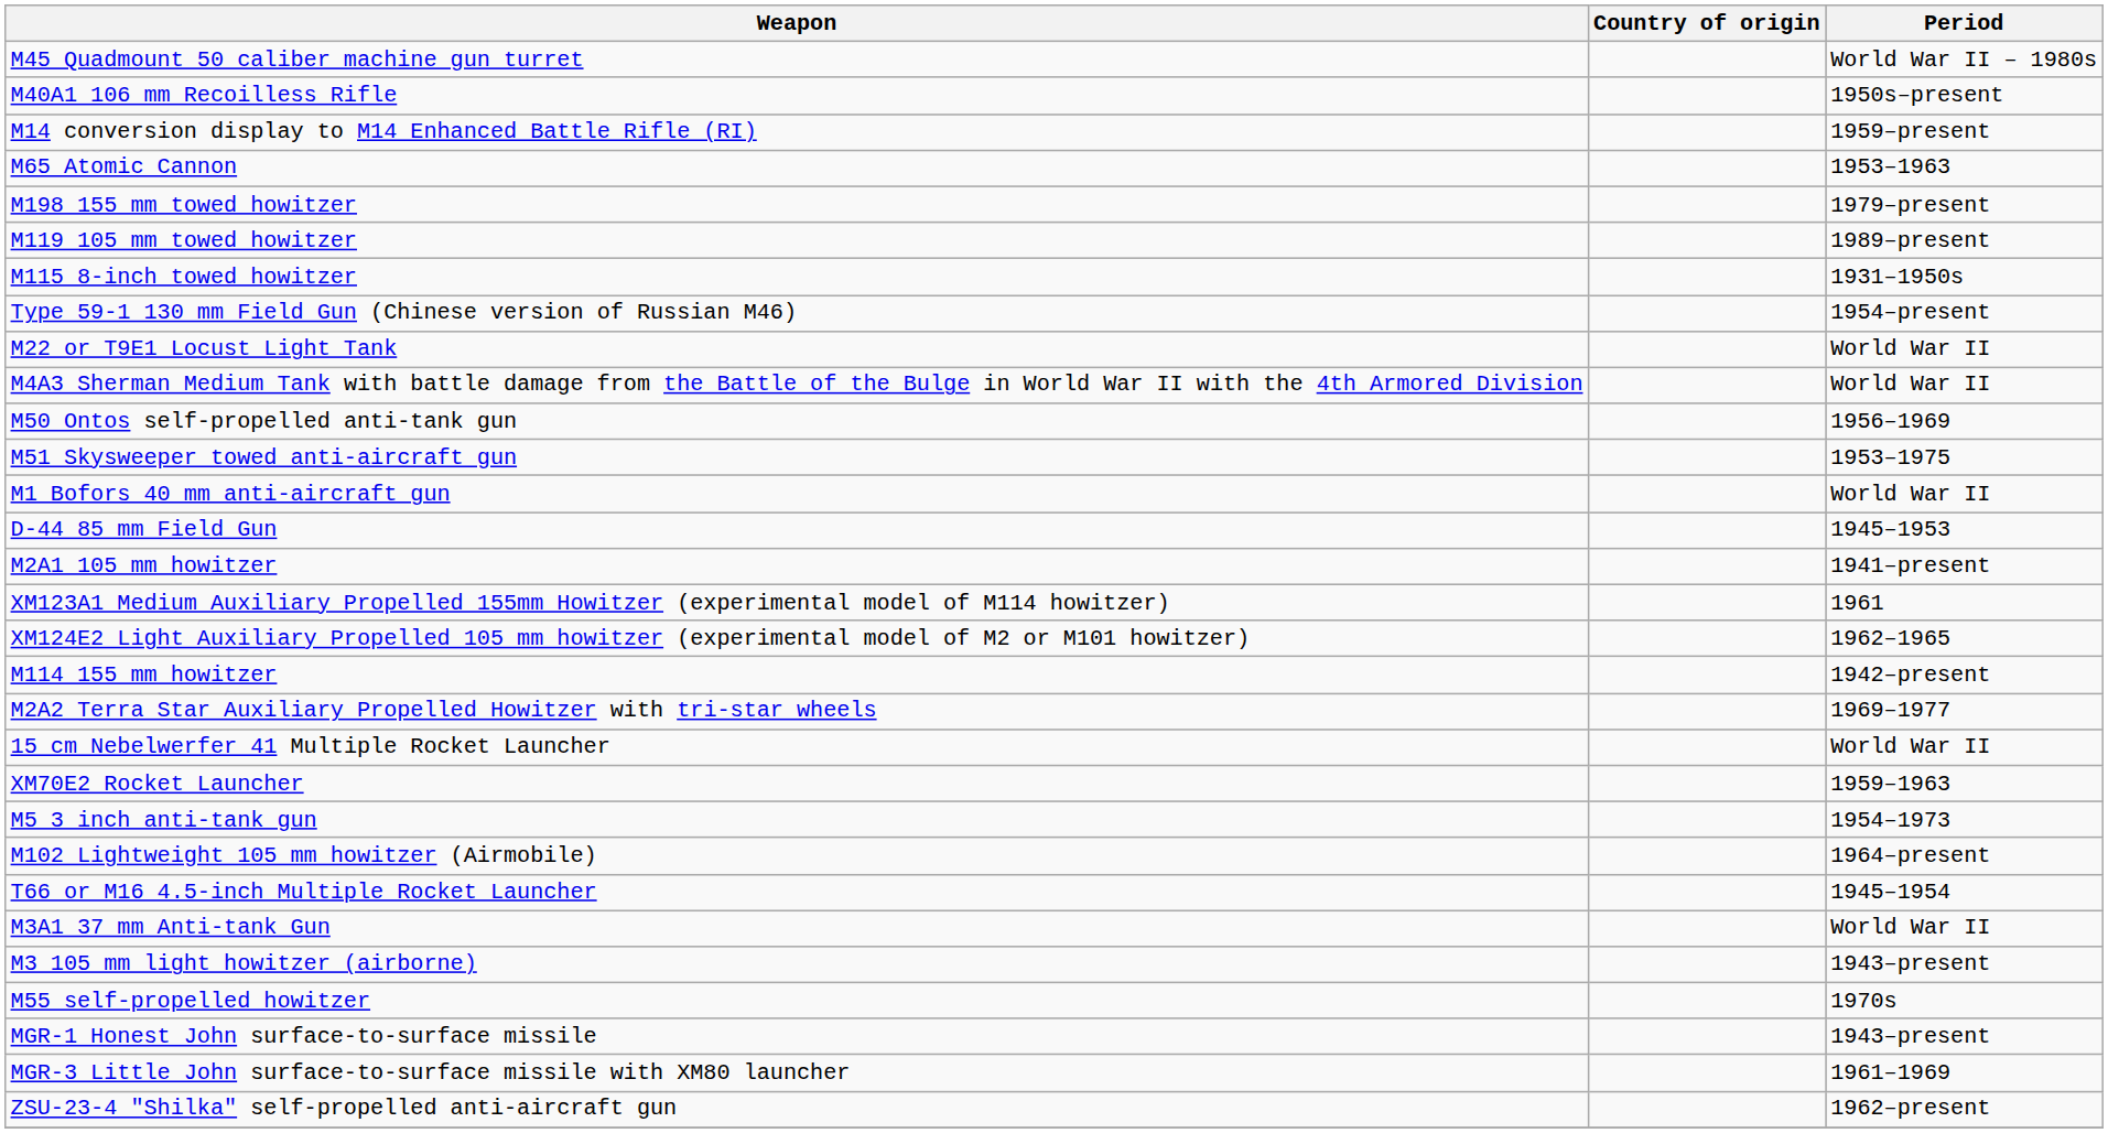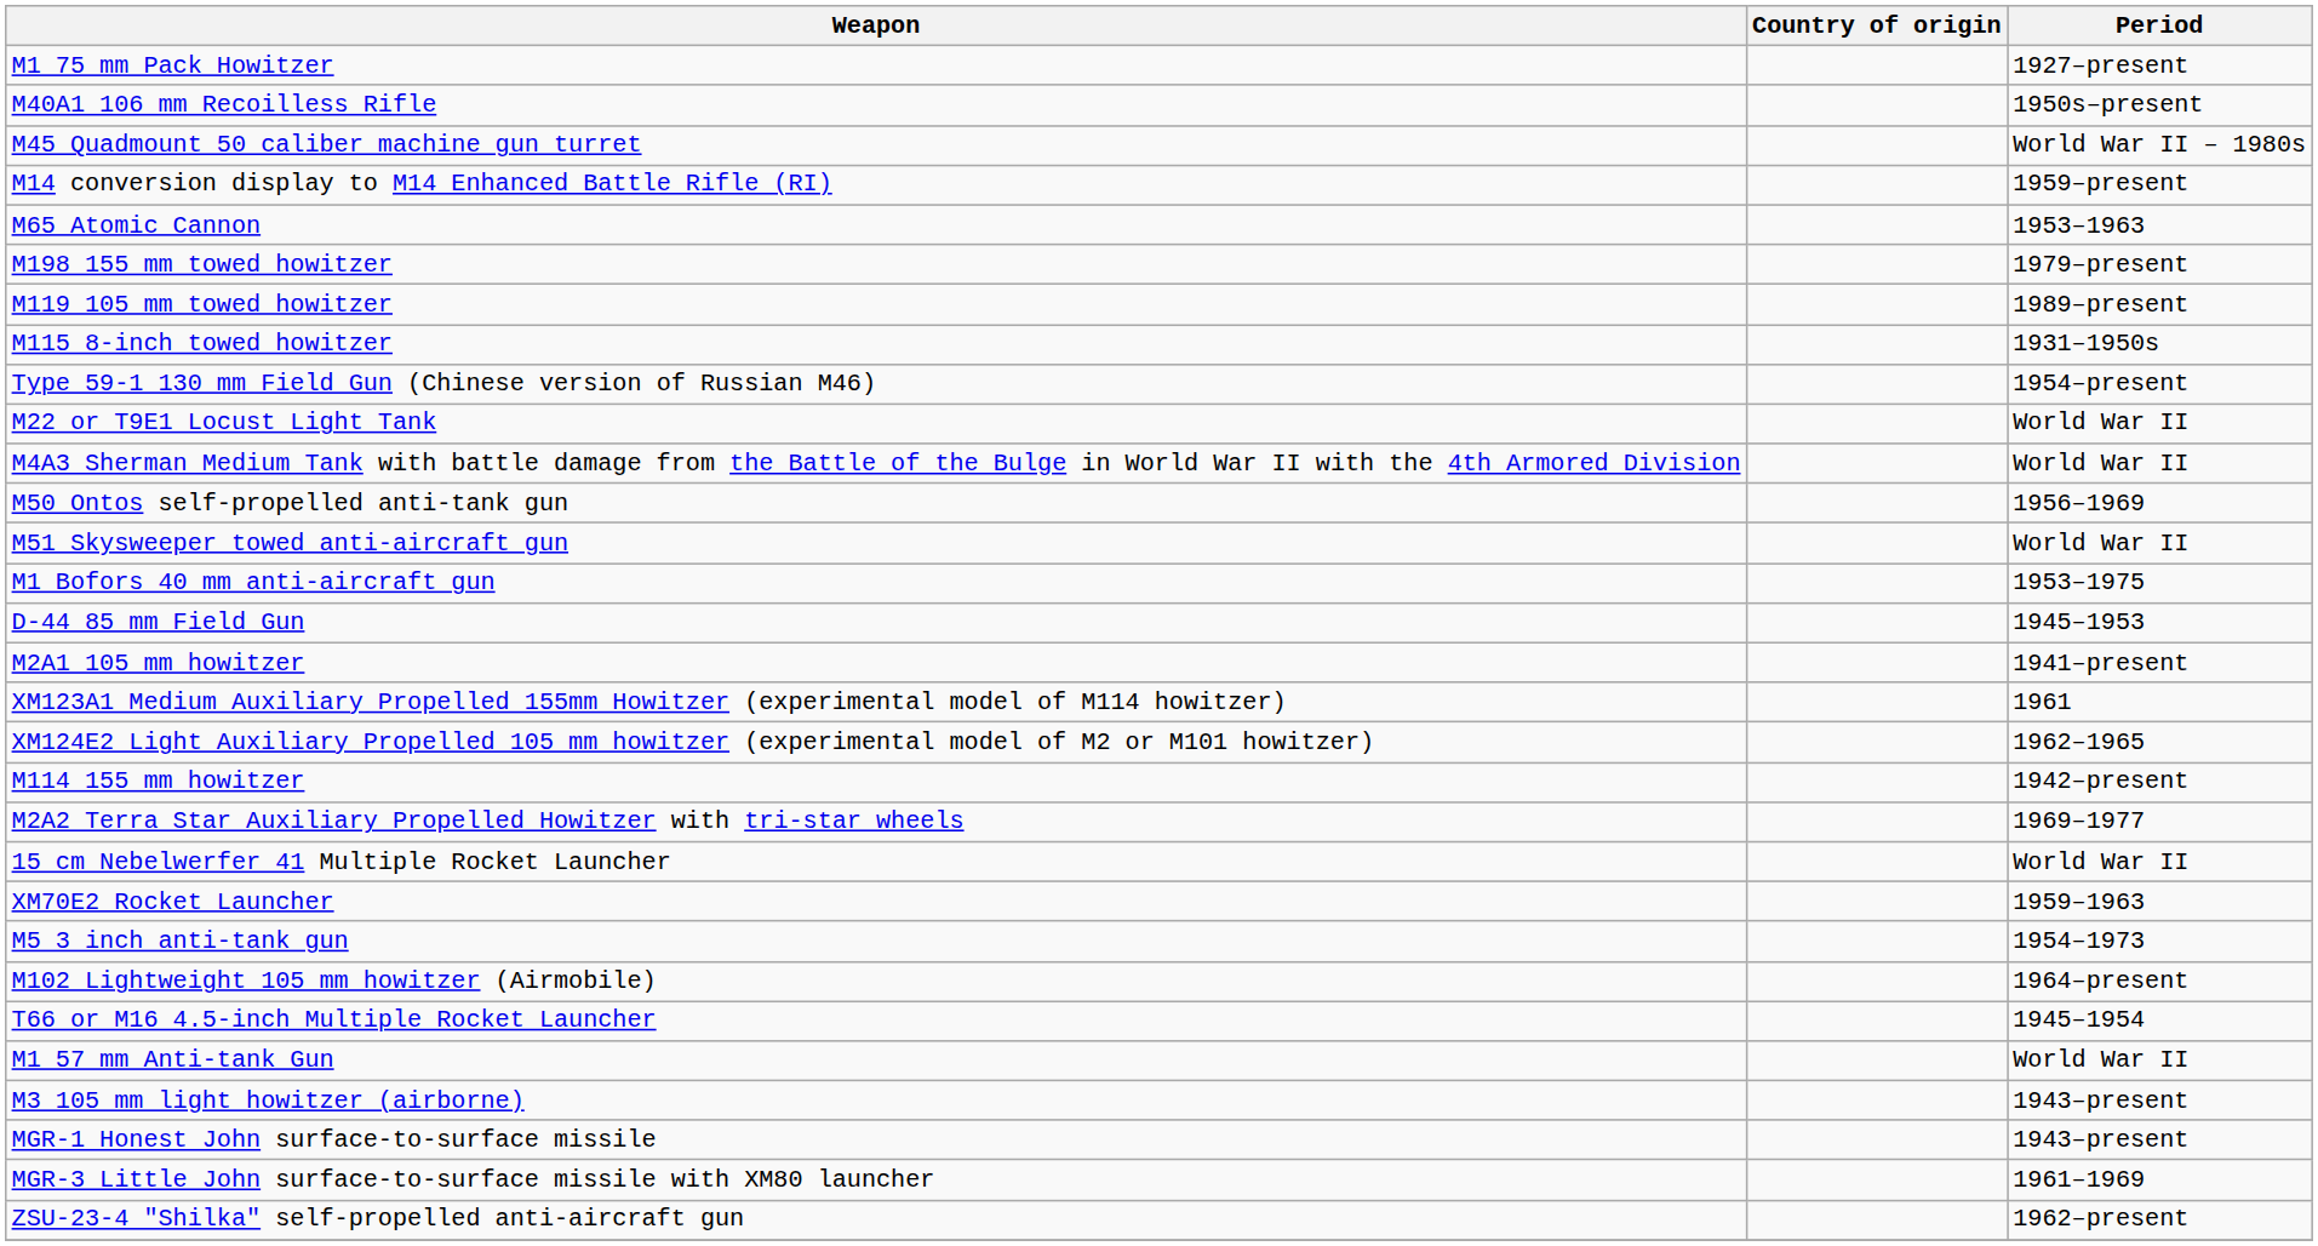 <table class="wikitable">
 <tr>
 <th width=0%>Weapon</th>
 <th width=0%>Country of origin</th>
 <th width=0%>Period</th>
 </tr>
 <tr>
-<td><a href='#'>M45 Quadmount 50 caliber machine gun turret</a></td>
+<td><a href='#'>M1 75 mm Pack Howitzer</a></td>
 <td></td>
-<td>World War II – 1980s</td>
+<td>1927–present</td>
 </tr>
 <tr>
 <td><a href='#'>M40A1 106 mm Recoilless Rifle</a></td>
 <td></td>
 <td>1950s–present</td>
+</tr>
+<tr>
+<td><a href='#'>M45 Quadmount 50 caliber machine gun turret</a></td>
+<td></td>
+<td>World War II – 1980s</td>
 </tr>
 <tr>
 <td><a href='#'>M14</a> conversion display to <a href='#'>M14 Enhanced Battle Rifle (RI)</a></td>
 <td></td>
 <td>1959–present</td>
 </tr>
 <tr>
 <td><a href='#'>M65 Atomic Cannon</a></td>
 <td></td>
 <td>1953–1963</td>
 </tr>
 <tr>
 <td><a href='#'>M198 155 mm towed howitzer</a></td>
 <td></td>
 <td>1979–present</td>
 </tr>
 <tr>
 <td><a href='#'>M119 105 mm towed howitzer</a></td>
 <td><br> </td>
 <td>1989–present</td>
 </tr>
 <tr>
 <td><a href='#'>M115 8-inch towed howitzer</a></td>
 <td></td>
 <td>1931–1950s</td>
 </tr>
 <tr>
 <td><a href='#'>Type 59-1 130 mm Field Gun</a> (Chinese version of Russian M46)</td>
 <td></td>
 <td>1954–present</td>
 </tr>
 <tr>
 <td><a href='#'>M22 or T9E1 Locust Light Tank</a></td>
 <td></td>
 <td>World War II</td>
 </tr>
 <tr>
 <td><a href='#'>M4A3 Sherman Medium Tank</a> with battle damage from <a href='#'>the Battle of the Bulge</a> in World War II with the <a href='#'>4th Armored Division</a></td>
 <td></td>
 <td>World War II</td>
 </tr>
 <tr>
 <td><a href='#'>M50 Ontos</a> self-propelled anti-tank gun</td>
 <td></td>
 <td>1956–1969</td>
 </tr>
 <tr>
 <td><a href='#'>M51 Skysweeper towed anti-aircraft gun</a></td>
 <td></td>
-<td>1953–1975</td>
+<td>World War II</td>
 </tr>
 <tr>
 <td><a href='#'>M1 Bofors 40 mm anti-aircraft gun</a></td>
 <td></td>
-<td>World War II</td>
+<td>1953–1975</td>
 </tr>
 <tr>
 <td><a href='#'>D-44 85 mm Field Gun</a></td>
 <td></td>
 <td>1945–1953</td>
 </tr>
 <tr>
 <td><a href='#'>M2A1 105 mm howitzer</a></td>
 <td></td>
 <td>1941–present</td>
 </tr>
 <tr>
 <td><a href='#'>XM123A1 Medium Auxiliary Propelled 155mm Howitzer</a> (experimental model of M114 howitzer)</td>
 <td></td>
 <td>1961</td>
 </tr>
 <tr>
 <td><a href='#'>XM124E2 Light Auxiliary Propelled 105 mm howitzer</a> (experimental model of M2 or M101 howitzer)</td>
 <td></td>
 <td>1962–1965</td>
 </tr>
 <tr>
 <td><a href='#'>M114 155 mm howitzer</a></td>
 <td></td>
 <td>1942–present</td>
 </tr>
 <tr>
 <td><a href='#'>M2A2 Terra Star Auxiliary Propelled Howitzer</a> with <a href='#'>tri-star wheels</a></td>
 <td></td>
 <td>1969–1977</td>
 </tr>
 <tr>
 <td><a href='#'>15 cm Nebelwerfer 41</a> Multiple Rocket Launcher</td>
 <td></td>
 <td>World War II</td>
 </tr>
 <tr>
 <td><a href='#'>XM70E2 Rocket Launcher</a></td>
 <td></td>
 <td>1959–1963</td>
 </tr>
 <tr>
 <td><a href='#'>M5 3 inch anti-tank gun</a></td>
 <td></td>
 <td>1954–1973</td>
 </tr>
 <tr>
 <td><a href='#'>M102 Lightweight 105 mm howitzer</a> (Airmobile)</td>
 <td></td>
 <td>1964–present</td>
 </tr>
 <tr>
 <td><a href='#'>T66 or M16 4.5-inch Multiple Rocket Launcher</a></td>
 <td></td>
 <td>1945–1954</td>
 </tr>
 <tr>
-<td><a href='#'>M3A1 37 mm Anti-tank Gun</a></td>
+<td><a href='#'>M1 57 mm Anti-tank Gun</a></td>
 <td></td>
 <td>World War II</td>
 </tr>
 <tr>
 <td><a href='#'>M3 105 mm light howitzer (airborne)</a></td>
 <td></td>
 <td>1943–present</td>
-</tr>
-<tr>
-<td><a href='#'>M55 self-propelled howitzer</a></td>
-<td></td>
-<td>1970s</td>
 </tr>
 <tr>
 <td><a href='#'>MGR-1 Honest John</a> surface-to-surface missile</td>
 <td></td>
 <td>1943–present</td>
 </tr>
 <tr>
 <td><a href='#'>MGR-3 Little John</a> surface-to-surface missile with XM80 launcher</td>
 <td></td>
 <td>1961–1969</td>
 </tr>
 <tr>
 <td><a href='#'>ZSU-23-4 "Shilka"</a> self-propelled anti-aircraft gun</td>
 <td></td>
 <td>1962–present</td>
 </tr>
 <tr>
 </tr>
 </table>
